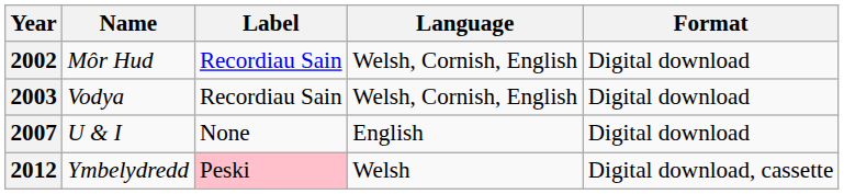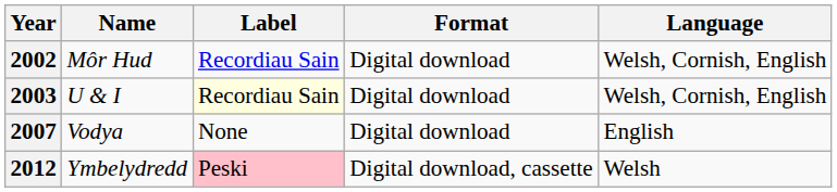 <table class="wikitable plainrowheaders">
 <tr>
 <th scope="col">Year</th>
 <th scope="col">Name</th>
 <th scope="col">Label</th>
+<th scope="col">Format</th>
 <th scope="col">Language</th>
-<th scope="col">Format</th>
 </tr>
 <tr>
 <th scope="row">2002</th>
 <td><em>Môr Hud</em></td>
 <td><a href='#'>Recordiau Sain</a></td>
+<td>Digital download</td>
 <td>Welsh, Cornish, English</td>
-<td>Digital download</td>
 </tr>
 <tr>
 <th scope="row">2003</th>
-<td><em>Vodya</em></td>
-<td>Recordiau Sain</td>
+<td><em>U & I</em></td>
+<td style="background: lightyellow;">Recordiau Sain</td>
+<td>Digital download</td>
 <td>Welsh, Cornish, English</td>
-<td>Digital download</td>
 </tr>
 <tr>
 <th scope="row">2007</th>
-<td><em>U & I</em></td>
+<td><em>Vodya</em></td>
 <td>None</td>
+<td>Digital download</td>
 <td>English</td>
-<td>Digital download</td>
 </tr>
 <tr>
 <th scope="row">2012</th>
 <td><em>Ymbelydredd</em></td>
 <td style="background: pink;">Peski</td>
+<td>Digital download, cassette</td>
 <td>Welsh</td>
-<td>Digital download, cassette</td>
 </tr>
 </table>
